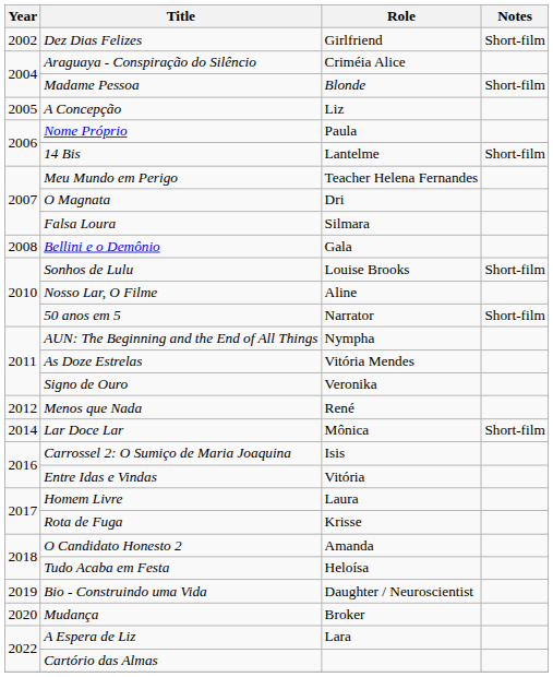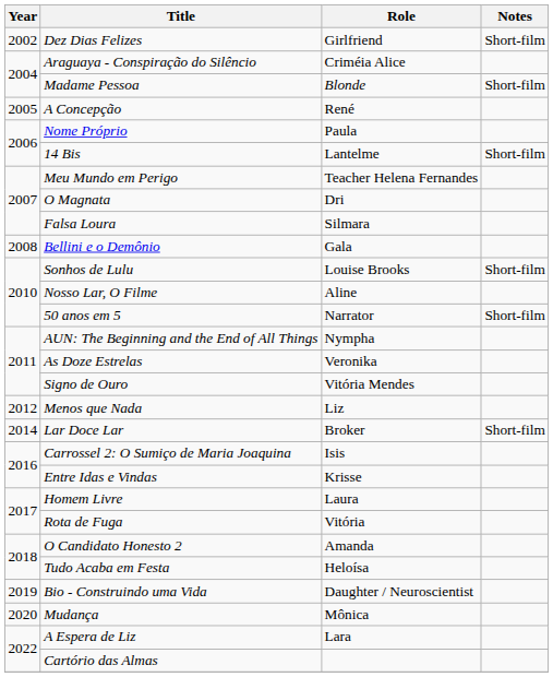 <table class="wikitable">
 <tr>
 <th>Year</th>
 <th>Title</th>
 <th>Role</th>
 <th>Notes</th>
 </tr>
 <tr>
 <td>2002</td>
 <td><em>Dez Dias Felizes</em></td>
 <td>Girlfriend</td>
 <td>Short-film</td>
 </tr>
 <tr>
 <td rowspan="2">2004</td>
 <td><em>Araguaya - Conspiração do Silêncio</em></td>
 <td>Criméia Alice</td>
 <td></td>
 </tr>
 <tr>
 <td><em>Madame Pessoa</em></td>
 <td><em>Blonde </em></td>
 <td>Short-film</td>
 </tr>
 <tr>
 <td>2005</td>
 <td><em>A Concepção</em></td>
-<td>Liz</td>
+<td>René</td>
 <td></td>
 </tr>
 <tr>
 <td rowspan="2">2006</td>
 <td><em><a href='#'>Nome Próprio</a></em></td>
 <td>Paula</td>
 <td></td>
 </tr>
 <tr>
 <td><em>14 Bis</em></td>
 <td>Lantelme</td>
 <td>Short-film</td>
 </tr>
 <tr>
 <td rowspan="3">2007</td>
 <td><em>Meu Mundo em Perigo</em></td>
 <td>Teacher Helena Fernandes</td>
 <td></td>
 </tr>
 <tr>
 <td><em>O Magnata</em></td>
 <td>Dri</td>
 <td></td>
 </tr>
 <tr>
 <td><em>Falsa Loura</em></td>
 <td>Silmara</td>
 <td></td>
 </tr>
 <tr>
 <td>2008</td>
 <td><em><a href='#'>Bellini e o Demônio</a></em></td>
 <td>Gala</td>
 <td></td>
 </tr>
 <tr>
 <td rowspan="3">2010</td>
 <td><em>Sonhos de Lulu</em></td>
 <td>Louise Brooks</td>
 <td>Short-film</td>
 </tr>
 <tr>
 <td><em>Nosso Lar, O Filme</em></td>
 <td>Aline</td>
 <td></td>
 </tr>
 <tr>
 <td><em>50 anos em 5</em></td>
 <td>Narrator</td>
 <td>Short-film</td>
 </tr>
 <tr>
 <td rowspan="3">2011</td>
 <td><em>AUN: The Beginning and the End of All Things</em></td>
 <td>Nympha</td>
 <td></td>
 </tr>
 <tr>
 <td><em>As Doze Estrelas</em></td>
-<td>Vitória Mendes</td>
+<td>Veronika</td>
 <td></td>
 </tr>
 <tr>
 <td><em>Signo de Ouro</em></td>
-<td>Veronika</td>
+<td>Vitória Mendes</td>
 <td></td>
 </tr>
 <tr>
 <td>2012</td>
 <td><em>Menos que Nada</em></td>
-<td>René</td>
+<td>Liz</td>
 <td></td>
 </tr>
 <tr>
 <td>2014</td>
 <td><em>Lar Doce Lar</em></td>
-<td>Mônica</td>
+<td>Broker</td>
 <td>Short-film</td>
 </tr>
 <tr>
 <td rowspan="2">2016</td>
 <td><em>Carrossel 2: O Sumiço de Maria Joaquina</em></td>
 <td>Isis</td>
 <td></td>
 </tr>
 <tr>
 <td><em>Entre Idas e Vindas</em></td>
-<td>Vitória</td>
+<td>Krisse</td>
 <td></td>
 </tr>
 <tr>
 <td rowspan="2">2017</td>
 <td><em>Homem Livre</em></td>
 <td>Laura</td>
 <td></td>
 </tr>
 <tr>
 <td><em>Rota de Fuga</em></td>
-<td>Krisse</td>
+<td>Vitória</td>
 <td></td>
 </tr>
 <tr>
 <td rowspan="2">2018</td>
 <td><em>O Candidato Honesto 2</em></td>
 <td>Amanda</td>
 <td></td>
 </tr>
 <tr>
 <td><em>Tudo Acaba em Festa</em></td>
 <td>Heloísa</td>
 <td></td>
 </tr>
 <tr>
 <td>2019</td>
 <td><em>Bio - Construindo uma Vida</em></td>
 <td>Daughter / Neuroscientist</td>
 <td></td>
 </tr>
 <tr>
 <td>2020</td>
 <td><em>Mudança</em></td>
-<td>Broker</td>
+<td>Mônica</td>
 <td></td>
 </tr>
 <tr>
 <td rowspan="2">2022</td>
 <td><em>A Espera de Liz</em></td>
 <td>Lara</td>
 <td></td>
 </tr>
 <tr>
 <td><em>Cartório das Almas </em></td>
 <td></td>
 <td></td>
 </tr>
 <tr>
 </tr>
 </table>
